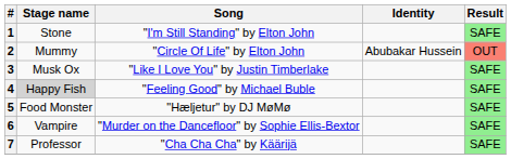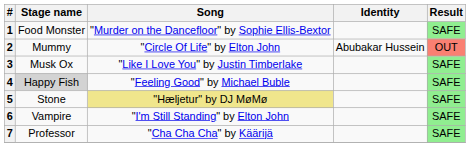 <table class="wikitable plainrowheaders" style="text-align: center;">
 <tr>
 <th>#</th>
 <th>Stage name</th>
 <th>Song</th>
 <th>Identity</th>
 <th>Result</th>
 </tr>
 <tr>
 <th>1</th>
-<td>Stone</td>
-<td>"<a href='#'>I'm Still Standing</a>" by <a href='#'>Elton John</a></td>
+<td>Food Monster</td>
+<td>"<a href='#'>Murder on the Dancefloor</a>" by <a href='#'>Sophie Ellis-Bextor</a></td>
 <td></td>
 <td bgcolor="lightgreen">SAFE</td>
 </tr>
 <tr>
 <th>2</th>
 <td>Mummy</td>
 <td>"<a href='#'>Circle Of Life</a>" by <a href='#'>Elton John</a></td>
 <td>Abubakar Hussein</td>
 <td bgcolor="salmon">OUT</td>
 </tr>
 <tr>
 <th>3</th>
 <td>Musk Ox</td>
 <td>"<a href='#'>Like I Love You</a>" by <a href='#'>Justin Timberlake</a></td>
 <td></td>
 <td bgcolor="lightgreen">SAFE</td>
 </tr>
 <tr>
 <th>4</th>
 <td style="background: lightgrey;">Happy Fish</td>
 <td>"<a href='#'>Feeling Good</a>" by <a href='#'>Michael Buble</a></td>
 <td></td>
 <td bgcolor="lightgreen">SAFE</td>
 </tr>
 <tr>
 <th>5</th>
-<td>Food Monster</td>
-<td>"Hæljetur" by DJ MøMø</td>
+<td>Stone</td>
+<td style="background: khaki;">"Hæljetur" by DJ MøMø</td>
 <td></td>
 <td bgcolor="lightgreen">SAFE</td>
 </tr>
 <tr>
 <th>6</th>
 <td>Vampire</td>
-<td>"<a href='#'>Murder on the Dancefloor</a>" by <a href='#'>Sophie Ellis-Bextor</a></td>
+<td>"<a href='#'>I'm Still Standing</a>" by <a href='#'>Elton John</a></td>
 <td></td>
 <td bgcolor="lightgreen">SAFE</td>
 </tr>
 <tr>
 <th>7</th>
 <td>Professor</td>
 <td>"<a href='#'>Cha Cha Cha</a>" by <a href='#'>Käärijä</a></td>
 <td></td>
 <td bgcolor="lightgreen">SAFE</td>
 </tr>
 <tr>
 </tr>
 </table>
